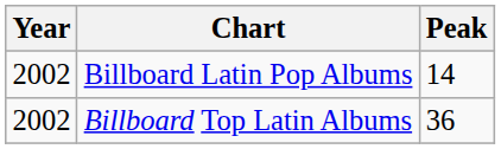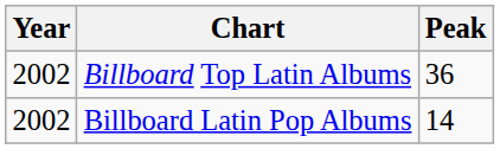 <table class="wikitable">
 <tr>
 <th>Year</th>
 <th>Chart</th>
 <th>Peak</th>
 </tr>
 <tr>
 <td>2002</td>
+<td><em><a href='#'>Billboard</a></em> <a href='#'>Top Latin Albums</a></td>
+<td>36 </td>
+</tr>
+<tr>
+<td>2002</td>
 <td><a href='#'>Billboard Latin Pop Albums</a></td>
 <td>14 </td>
 </tr>
-<tr>
-<td>2002</td>
-<td><em><a href='#'>Billboard</a></em> <a href='#'>Top Latin Albums</a></td>
-<td>36 </td>
-</tr>
 </table>
